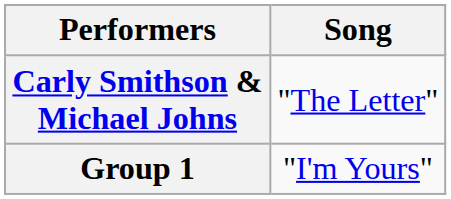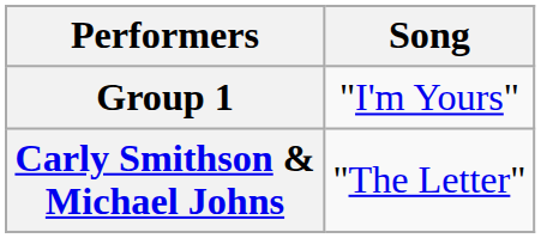 <table class="wikitable unsortable" style="text-align:center;">
 <tr>
 <th scope="col">Performers</th>
 <th scope="col">Song</th>
 </tr>
 <tr>
+<th scope="row">Group 1</th>
+<td>"<a href='#'>I'm Yours</a>"</td>
+</tr>
+<tr>
 <th scope="row"><a href='#'>Carly Smithson</a> &<br><a href='#'>Michael Johns</a></th>
 <td>"<a href='#'>The Letter</a>"</td>
 </tr>
-<tr>
-<th scope="row">Group 1</th>
-<td>"<a href='#'>I'm Yours</a>"</td>
-</tr>
 </table>
